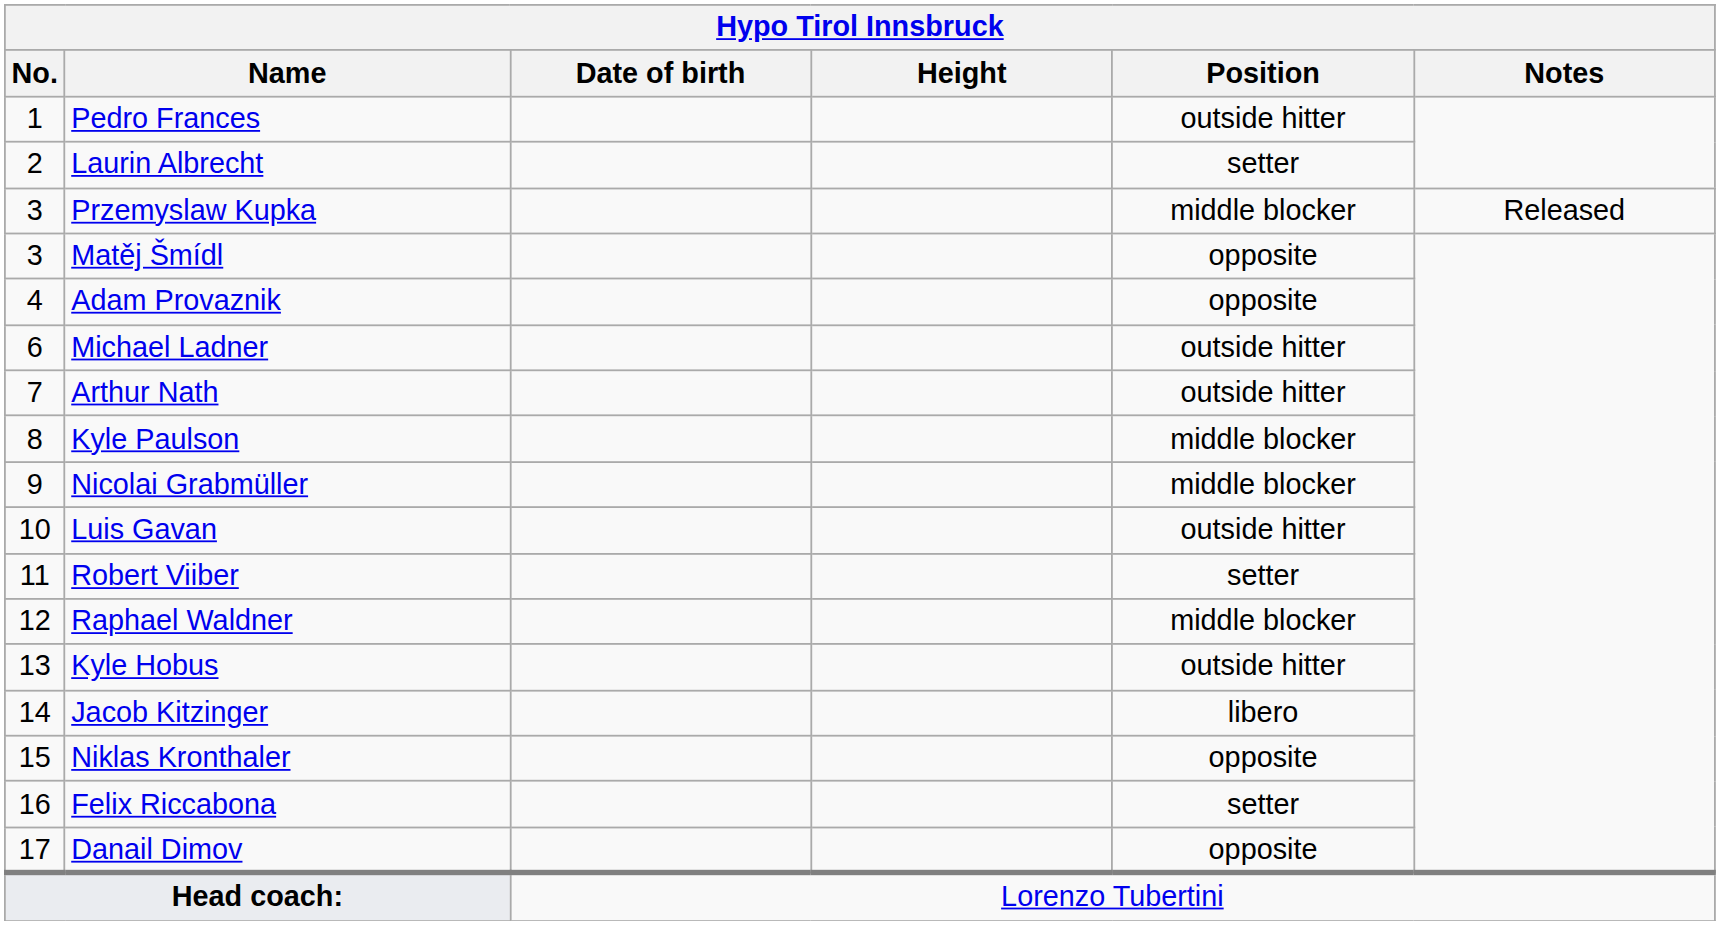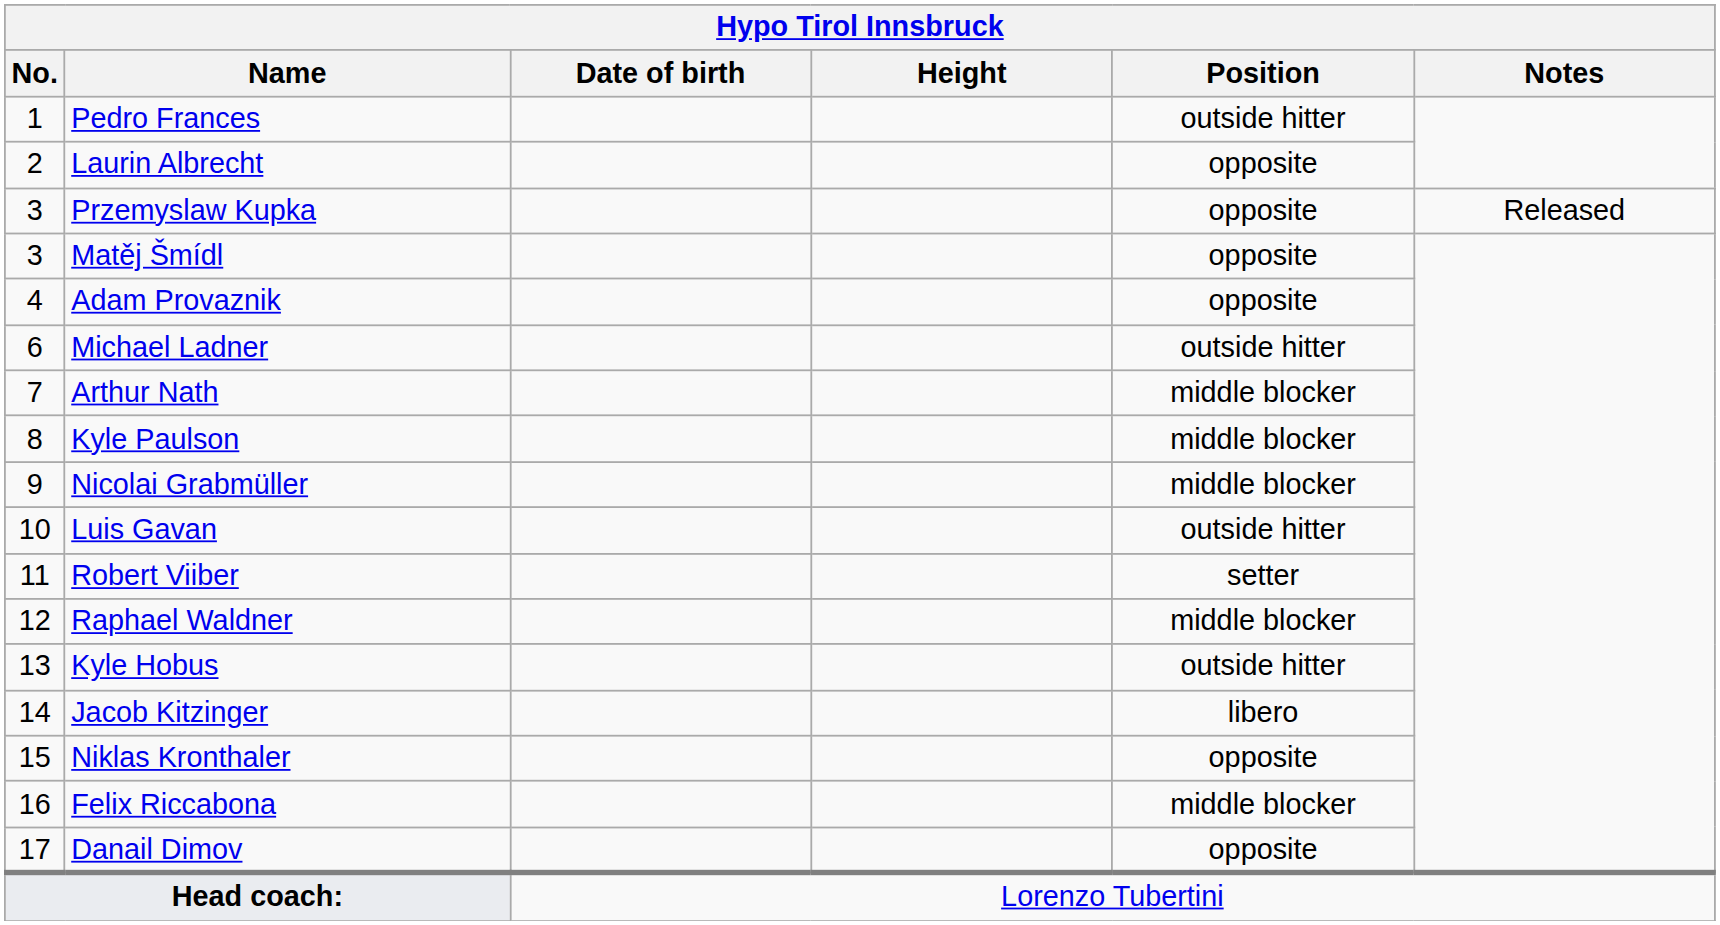 <table class="wikitable collapsible collapsed" style="font-size:100%; text-align:center">
 <tr>
 <th colspan=6 style="width:30em"><a href='#'>Hypo Tirol Innsbruck</a></th>
 </tr>
 <tr>
 <th>No.</th>
 <th style="width:15em">Name</th>
 <th style="width:10em">Date of birth</th>
 <th style="width:10em">Height</th>
 <th style="width:10em">Position</th>
 <th style="width:10em">Notes</th>
 </tr>
 <tr>
 <td>1</td>
 <td align=left> <a href='#'>Pedro Frances</a></td>
 <td align=right></td>
 <td></td>
 <td>outside hitter</td>
 </tr>
 <tr>
 <td>2</td>
 <td align=left> <a href='#'>Laurin Albrecht</a></td>
 <td align=right></td>
 <td></td>
-<td>setter</td>
+<td>opposite</td>
 </tr>
 <tr>
 <td>3</td>
 <td align=left> <a href='#'>Przemyslaw Kupka</a></td>
 <td align=right></td>
 <td></td>
-<td>middle blocker</td>
+<td>opposite</td>
 <td>Released</td>
 </tr>
 <tr>
 <td>3</td>
 <td align=left> <a href='#'>Matěj Šmídl</a></td>
 <td align=right></td>
 <td></td>
 <td>opposite</td>
 </tr>
 <tr>
 <td>4</td>
 <td align=left> <a href='#'>Adam Provaznik</a></td>
 <td align=right></td>
 <td></td>
 <td>opposite</td>
 </tr>
 <tr>
 <td>6</td>
 <td align=left> <a href='#'>Michael Ladner</a></td>
 <td align=right></td>
 <td></td>
 <td>outside hitter</td>
 </tr>
 <tr>
 <td>7</td>
 <td align=left> <a href='#'>Arthur Nath</a></td>
 <td align=right></td>
 <td></td>
-<td>outside hitter</td>
+<td>middle blocker</td>
 </tr>
 <tr>
 <td>8</td>
 <td align=left> <a href='#'>Kyle Paulson</a></td>
 <td align=right></td>
 <td></td>
 <td>middle blocker</td>
 </tr>
 <tr>
 <td>9</td>
 <td align=left> <a href='#'>Nicolai Grabmüller</a></td>
 <td align=right></td>
 <td></td>
 <td>middle blocker</td>
 </tr>
 <tr>
 <td>10</td>
 <td align=left> <a href='#'>Luis Gavan</a></td>
 <td align=right></td>
 <td></td>
 <td>outside hitter</td>
 </tr>
 <tr>
 <td>11</td>
 <td align=left> <a href='#'>Robert Viiber</a></td>
 <td align=right></td>
 <td></td>
 <td>setter</td>
 </tr>
 <tr>
 <td>12</td>
 <td align=left> <a href='#'>Raphael Waldner</a></td>
 <td align=right></td>
 <td></td>
 <td>middle blocker</td>
 </tr>
 <tr>
 <td>13</td>
 <td align=left> <a href='#'>Kyle Hobus</a></td>
 <td align=right></td>
 <td></td>
 <td>outside hitter</td>
 </tr>
 <tr>
 <td>14</td>
 <td align=left> <a href='#'>Jacob Kitzinger</a></td>
 <td align=right></td>
 <td></td>
 <td>libero</td>
 </tr>
 <tr>
 <td>15</td>
 <td align=left> <a href='#'>Niklas Kronthaler</a></td>
 <td align=right></td>
 <td></td>
 <td>opposite</td>
 </tr>
 <tr>
 <td>16</td>
 <td align=left> <a href='#'>Felix Riccabona</a></td>
 <td align=right></td>
 <td></td>
-<td>setter</td>
+<td>middle blocker</td>
 </tr>
 <tr>
 <td>17</td>
 <td align=left> <a href='#'>Danail Dimov</a></td>
 <td align=right></td>
 <td></td>
 <td>opposite</td>
 </tr>
 <tr>
 </tr>
 <tr style="border-top: 3px solid grey">
 <td colspan=2 style="background:#EAECF0"><strong>Head coach:</strong></td>
 <td colspan=4> <a href='#'>Lorenzo Tubertini</a></td>
 </tr>
 </table>
